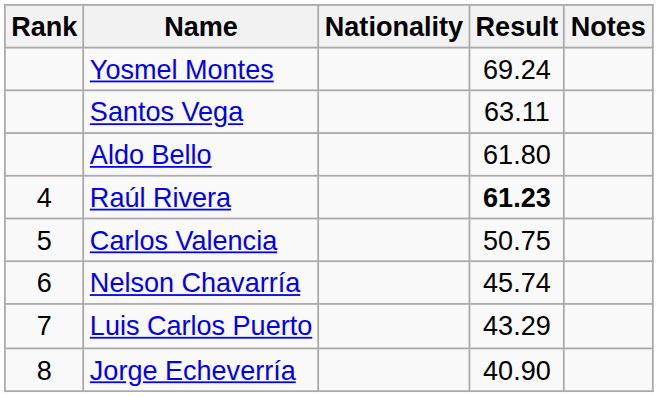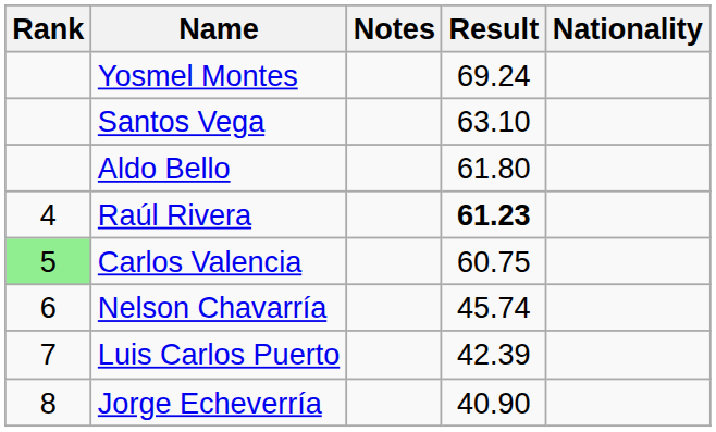 <table class="wikitable sortable" style="text-align:center;font-size:95%">
 <tr>
 <th>Rank</th>
 <th>Name</th>
+<th>Notes</th>
+<th>Result</th>
 <th>Nationality</th>
-<th>Result</th>
-<th>Notes</th>
 </tr>
 <tr>
 <td></td>
 <td align=left><a href='#'>Yosmel Montes</a></td>
+<td></td>
+<td>69.24</td>
 <td align=left></td>
-<td>69.24</td>
-<td></td>
 </tr>
 <tr>
 <td></td>
 <td align=left><a href='#'>Santos Vega</a></td>
+<td></td>
+<td>63.10</td>
 <td align=left></td>
-<td>63.11</td>
-<td></td>
 </tr>
 <tr>
 <td></td>
 <td align=left><a href='#'>Aldo Bello</a></td>
+<td></td>
+<td>61.80</td>
 <td align=left></td>
-<td>61.80</td>
-<td></td>
 </tr>
 <tr>
 <td>4</td>
 <td align=left><a href='#'>Raúl Rivera</a></td>
+<td></td>
+<td><strong>61.23</strong></td>
 <td align=left></td>
-<td><strong>61.23</strong></td>
-<td></td>
 </tr>
 <tr>
-<td>5</td>
+<td style="background: lightgreen;">5</td>
 <td align=left><a href='#'>Carlos Valencia</a></td>
+<td></td>
+<td>60.75</td>
 <td align=left></td>
-<td>50.75</td>
-<td></td>
 </tr>
 <tr>
 <td>6</td>
 <td align=left><a href='#'>Nelson Chavarría</a></td>
+<td></td>
+<td>45.74</td>
 <td align=left></td>
-<td>45.74</td>
-<td></td>
 </tr>
 <tr>
 <td>7</td>
 <td align=left><a href='#'>Luis Carlos Puerto</a></td>
+<td></td>
+<td>42.39</td>
 <td align=left></td>
-<td>43.29</td>
-<td></td>
 </tr>
 <tr>
 <td>8</td>
 <td align=left><a href='#'>Jorge Echeverría</a></td>
+<td></td>
+<td>40.90</td>
 <td align=left></td>
-<td>40.90</td>
-<td></td>
 </tr>
 </table>
